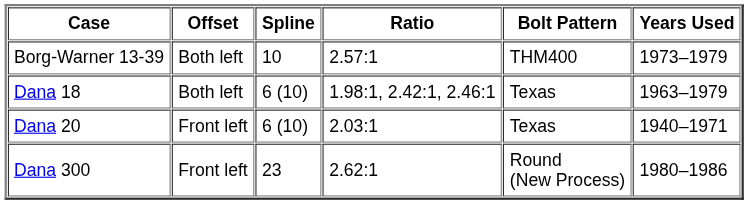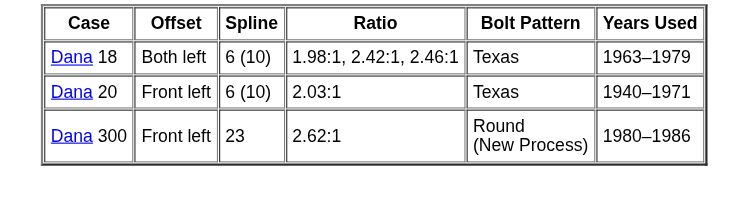 <table border="2" cellspacing="1" cellpadding="5" style="margin:auto;">
 <tr>
 <th>Case</th>
 <th>Offset</th>
 <th>Spline</th>
 <th>Ratio</th>
 <th>Bolt Pattern</th>
 <th>Years Used</th>
-</tr>
-<tr>
-<td>Borg-Warner 13-39</td>
-<td>Both left</td>
-<td>10</td>
-<td>2.57:1</td>
-<td>THM400</td>
-<td>1973–1979</td>
 </tr>
 <tr>
 <td><a href='#'>Dana</a> 18</td>
 <td>Both left</td>
 <td>6 (10)</td>
 <td>1.98:1, 2.42:1, 2.46:1</td>
 <td>Texas</td>
 <td>1963–1979</td>
 </tr>
 <tr>
 <td><a href='#'>Dana</a> 20</td>
 <td>Front left</td>
 <td>6 (10)</td>
 <td>2.03:1</td>
 <td>Texas</td>
 <td>1940–1971</td>
 </tr>
 <tr>
 <td><a href='#'>Dana</a> 300</td>
 <td>Front left</td>
 <td>23</td>
 <td>2.62:1</td>
 <td>Round <br> (New Process)</td>
 <td>1980–1986</td>
 </tr>
 </table>
